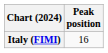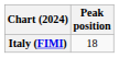 <table class="wikitable plainrowheaders" style="text-align:center">
 <tr>
 <th scope="col">Chart (2024)</th>
 <th scope="col">Peak<br>position</th>
 </tr>
 <tr>
 <th scope="row">Italy (<a href='#'>FIMI</a>)</th>
-<td>16</td>
+<td>18</td>
 </tr>
 </table>
